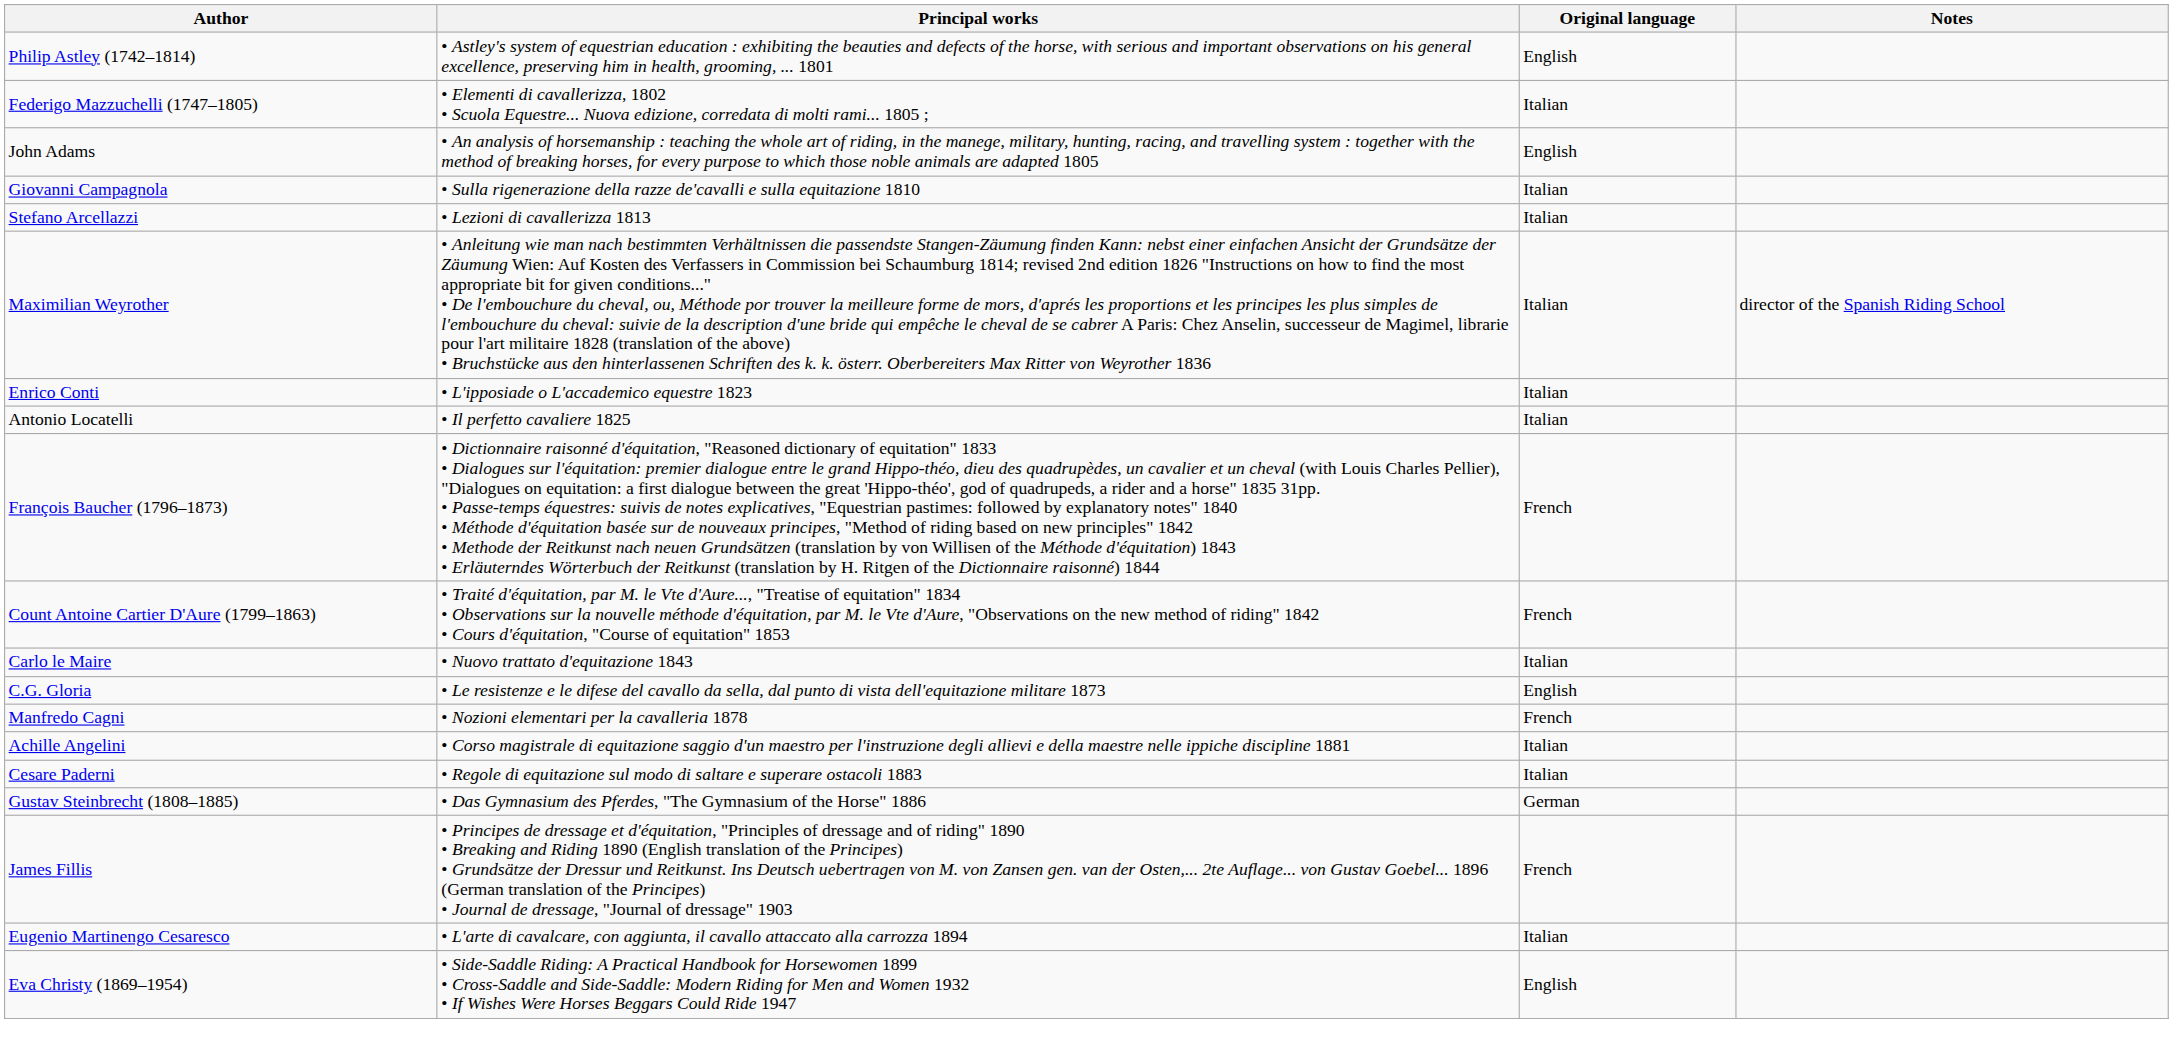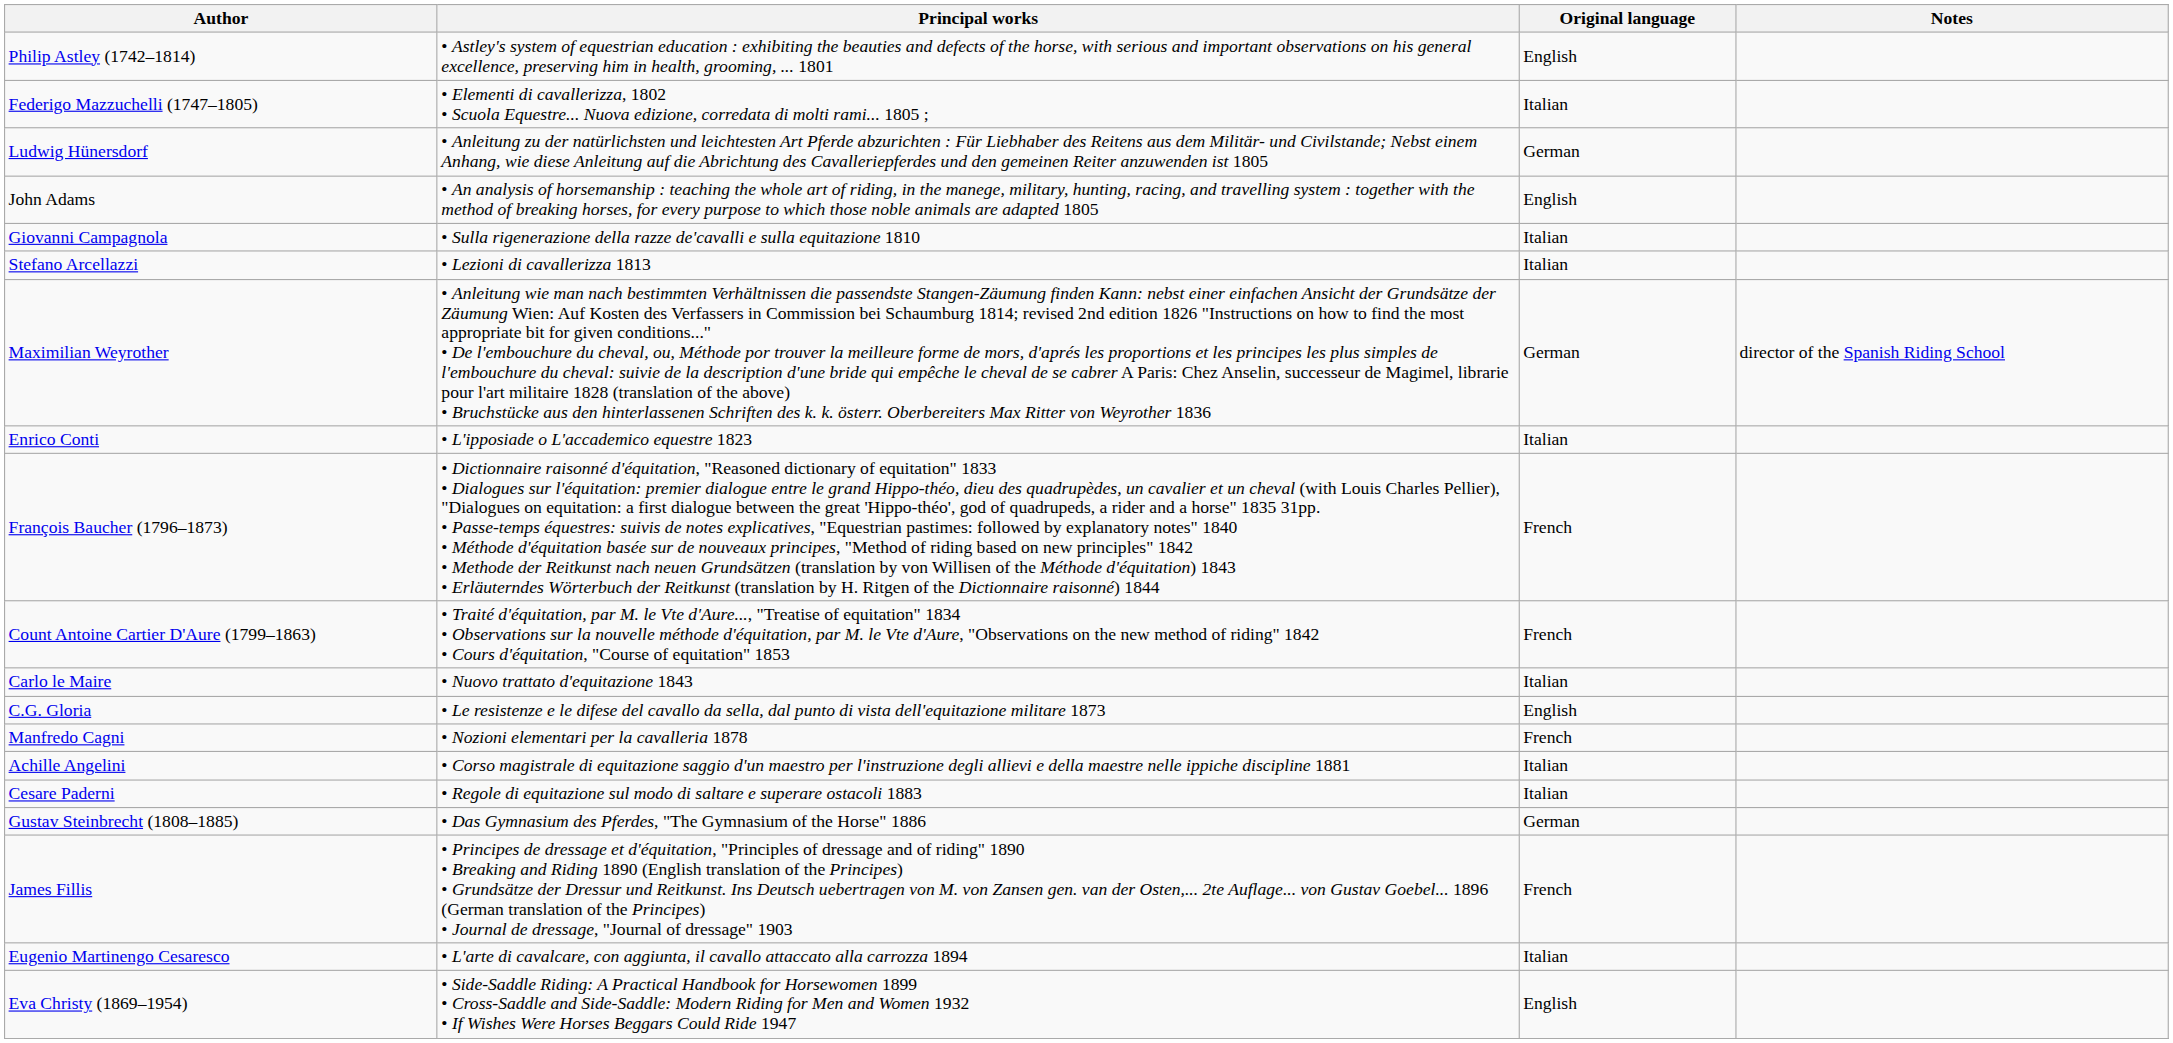 <table class="wikitable sortable">
 <tr>
 <th style="width: 20%">Author</th>
 <th class="unsortable" style="width: 50%">Principal works</th>
 <th style="width: 10%">Original language</th>
 <th class="unsortable" style="width: 20%">Notes</th>
 </tr>
 <tr>
 <td><a href='#'>Philip Astley</a> (1742–1814)</td>
 <td>• <em>Astley's system of equestrian education : exhibiting the beauties and defects of the horse, with serious and important observations on his general excellence, preserving him in health, grooming, ...</em> 1801 </td>
 <td>English</td>
 <td></td>
 </tr>
 <tr>
 <td><a href='#'>Federigo Mazzuchelli</a> (1747–1805)</td>
 <td>• <em>Elementi di cavallerizza</em>, 1802 <br>• <em>Scuola Equestre... Nuova edizione, corredata di molti rami...</em> 1805 ; </td>
 <td>Italian</td>
+<td></td>
+</tr>
+<tr>
+<td><a href='#'>Ludwig Hünersdorf</a></td>
+<td>• <em>Anleitung zu der natürlichsten und leichtesten Art Pferde abzurichten : Für Liebhaber des Reitens aus dem Militär- und Civilstande; Nebst einem Anhang, wie diese Anleitung auf die Abrichtung des Cavalleriepferdes und den gemeinen Reiter anzuwenden ist</em> 1805 </td>
+<td>German</td>
 <td></td>
 </tr>
 <tr>
 <td>John Adams</td>
 <td>• <em>An analysis of horsemanship : teaching the whole art of riding, in the manege, military, hunting, racing, and travelling system : together with the method of breaking horses, for every purpose to which those noble animals are adapted</em> 1805 </td>
 <td>English</td>
 <td></td>
 </tr>
 <tr>
 <td><a href='#'>Giovanni Campagnola</a></td>
 <td>• <em>Sulla rigenerazione della razze de'cavalli e sulla equitazione</em> 1810</td>
 <td>Italian</td>
 <td></td>
 </tr>
 <tr>
 <td><a href='#'>Stefano Arcellazzi</a></td>
 <td>• <em>Lezioni di cavallerizza</em> 1813</td>
 <td>Italian</td>
 <td></td>
 </tr>
 <tr>
 <td><a href='#'>Maximilian Weyrother</a></td>
 <td>• <em>Anleitung wie man nach bestimmten Verhältnissen die passendste Stangen-Zäumung finden Kann: nebst einer einfachen Ansicht der Grundsätze der Zäumung</em> Wien: Auf Kosten des Verfassers in Commission bei Schaumburg 1814; revised 2nd edition 1826 "Instructions on how to find the most appropriate bit for given conditions..."<br>• <em>De l'embouchure du cheval, ou, Méthode por trouver la meilleure forme de mors, d'aprés les proportions et les principes les plus simples de l'embouchure du cheval: suivie de la description d'une bride qui empêche le cheval de se cabrer</em> A Paris: Chez Anselin, successeur de Magimel, librarie pour l'art militaire 1828 (translation of the above)<br>• <em>Bruchstücke aus den hinterlassenen Schriften des k. k. österr. Oberbereiters Max Ritter von Weyrother</em> 1836</td>
-<td>Italian</td>
+<td>German</td>
 <td>director of the <a href='#'>Spanish Riding School</a></td>
 </tr>
 <tr>
 <td><a href='#'>Enrico Conti</a></td>
 <td>• <em>L'ipposiade o L'accademico equestre</em> 1823</td>
-<td>Italian</td>
-<td></td>
-</tr>
-<tr>
-<td>Antonio Locatelli</td>
-<td>• <em>Il perfetto cavaliere</em> 1825</td>
 <td>Italian</td>
 <td></td>
 </tr>
 <tr>
 <td><a href='#'>François Baucher</a> (1796–1873)</td>
 <td>• <em>Dictionnaire raisonné d'équitation</em>, "Reasoned dictionary of equitation" 1833  <br>• <em>Dialogues sur l'équitation: premier dialogue entre le grand Hippo-théo, dieu des quadrupèdes, un cavalier et un cheval</em> (with Louis Charles Pellier), "Dialogues on equitation: a first dialogue between the great 'Hippo-théo', god of quadrupeds, a rider and a horse" 1835 31pp. <br>• <em>Passe-temps équestres: suivis de notes explicatives</em>, "Equestrian pastimes: followed by explanatory notes" 1840<br>• <em>Méthode d'équitation basée sur de nouveaux principes</em>, "Method of riding based on new principles" 1842 <br>• <em>Methode der Reitkunst nach neuen Grundsätzen</em> (translation by von Willisen of the <em>Méthode d'équitation</em>) 1843<br>• <em>Erläuterndes Wörterbuch der Reitkunst</em> (translation by H. Ritgen of the <em>Dictionnaire raisonné</em>) 1844</td>
 <td>French</td>
 <td></td>
 </tr>
 <tr>
 <td><a href='#'>Count Antoine Cartier D'Aure</a> (1799–1863)</td>
 <td>• <em>Traité d'équitation, par M. le Vte d'Aure...</em>, "Treatise of equitation" 1834<br>• <em>Observations sur la nouvelle méthode d'équitation, par M. le Vte d'Aure</em>, "Observations on the new method of riding" 1842<br>• <em>Cours d'équitation</em>, "Course of equitation" 1853</td>
 <td>French</td>
 <td></td>
 </tr>
 <tr>
 <td><a href='#'>Carlo le Maire</a></td>
 <td>• <em>Nuovo trattato d'equitazione</em> 1843</td>
 <td>Italian</td>
 <td></td>
 </tr>
 <tr>
 <td><a href='#'>C.G. Gloria</a></td>
 <td>• <em>Le resistenze e le difese del cavallo da sella, dal punto di vista dell'equitazione militare</em> 1873</td>
 <td>English</td>
 <td></td>
 </tr>
 <tr>
 <td><a href='#'>Manfredo Cagni</a></td>
 <td>• <em>Nozioni elementari per la cavalleria</em> 1878</td>
 <td>French</td>
 <td></td>
 </tr>
 <tr>
 <td><a href='#'>Achille Angelini</a></td>
 <td>• <em>Corso magistrale di equitazione saggio d'un maestro per l'instruzione degli allievi e della maestre nelle ippiche discipline</em> 1881</td>
 <td>Italian</td>
 <td></td>
 </tr>
 <tr>
 <td><a href='#'>Cesare Paderni</a></td>
 <td>• <em>Regole di equitazione sul modo di saltare e superare ostacoli</em> 1883</td>
 <td>Italian</td>
 <td></td>
 </tr>
 <tr>
 <td><a href='#'>Gustav Steinbrecht</a> (1808–1885)</td>
 <td>• <em>Das Gymnasium des Pferdes</em>, "The Gymnasium of the Horse" 1886</td>
 <td>German</td>
 <td></td>
 </tr>
 <tr>
 <td><a href='#'>James Fillis</a></td>
 <td>• <em>Principes de dressage et d'équitation</em>, "Principles of dressage and of riding" 1890 <br>• <em>Breaking and Riding</em> 1890 (English translation of the <em>Principes</em>)<br>• <em>Grundsätze der Dressur und Reitkunst. Ins Deutsch uebertragen von M. von Zansen gen. van der Osten,... 2te Auflage... von Gustav Goebel...</em> 1896 (German translation of the <em>Principes</em>)<br>• <em>Journal de dressage</em>, "Journal of dressage" 1903</td>
 <td>French</td>
 <td></td>
 </tr>
 <tr>
 <td><a href='#'>Eugenio Martinengo Cesaresco</a></td>
 <td>• <em>L'arte di cavalcare, con aggiunta, il cavallo attaccato alla carrozza</em> 1894</td>
 <td>Italian</td>
 <td></td>
 </tr>
 <tr>
 <td><a href='#'>Eva Christy</a> (1869–1954)</td>
 <td>• <em>Side-Saddle Riding: A Practical Handbook for Horsewomen</em> 1899 <br>• <em>Cross-Saddle and Side-Saddle: Modern Riding for Men and Women</em> 1932 <br>• <em>If Wishes Were Horses Beggars Could Ride</em> 1947</td>
 <td>English</td>
 <td></td>
 </tr>
 <tr>
 </tr>
 </table>
